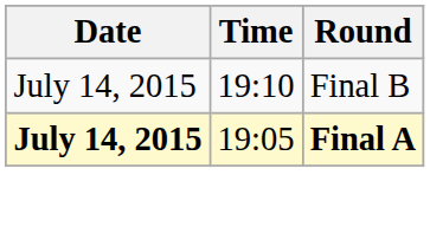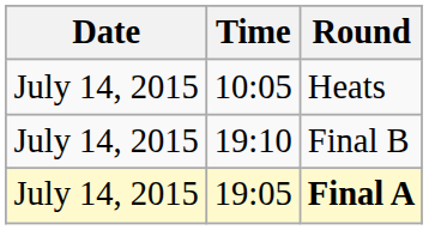 <table class="wikitable">
 <tr>
 <th>Date</th>
 <th>Time</th>
 <th>Round</th>
 </tr>
 <tr>
 <td>July 14, 2015</td>
+<td>10:05</td>
+<td>Heats</td>
+</tr>
+<tr>
+<td>July 14, 2015</td>
 <td>19:10</td>
 <td>Final B</td>
 </tr>
 <tr style=background:lemonchiffon>
-<td><strong>July 14, 2015</strong></td>
+<td>July 14, 2015</td>
 <td>19:05</td>
 <td><strong>Final A</strong></td>
 </tr>
 </table>
